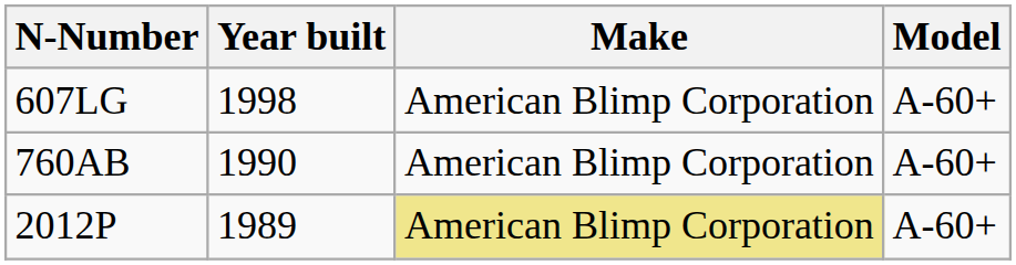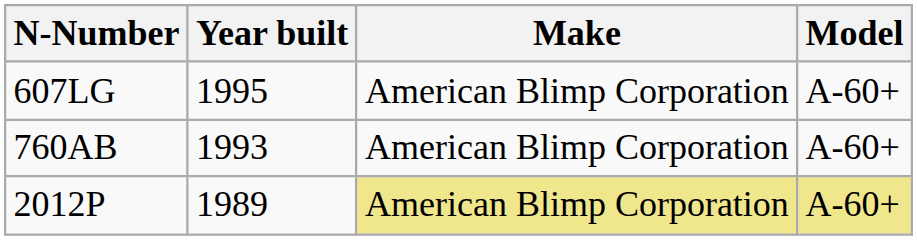 <table class="sortable wikitable">
 <tr>
 <th>N-Number</th>
 <th>Year built</th>
 <th>Make</th>
 <th>Model</th>
 </tr>
 <tr>
 <td>607LG</td>
-<td>1998</td>
+<td>1995</td>
 <td>American Blimp Corporation</td>
 <td>A-60+</td>
 </tr>
 <tr>
 <td>760AB</td>
-<td>1990</td>
+<td>1993</td>
 <td>American Blimp Corporation</td>
 <td>A-60+</td>
 </tr>
 <tr>
 <td>2012P</td>
 <td>1989</td>
 <td style="background: khaki;">American Blimp Corporation</td>
-<td>A-60+</td>
+<td style="background: khaki;">A-60+</td>
 </tr>
 </table>
